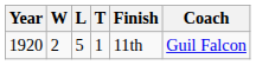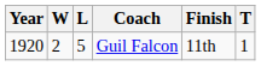 <table class="wikitable">
 <tr>
 <th>Year</th>
 <th>W</th>
 <th>L</th>
+<th>Coach</th>
+<th>Finish</th>
 <th>T</th>
-<th>Finish</th>
-<th>Coach</th>
 </tr>
 <tr>
 <td>1920</td>
 <td>2</td>
 <td>5</td>
+<td><a href='#'>Guil Falcon</a></td>
+<td>11th</td>
 <td>1</td>
-<td>11th</td>
-<td><a href='#'>Guil Falcon</a></td>
 </tr>
 </table>
